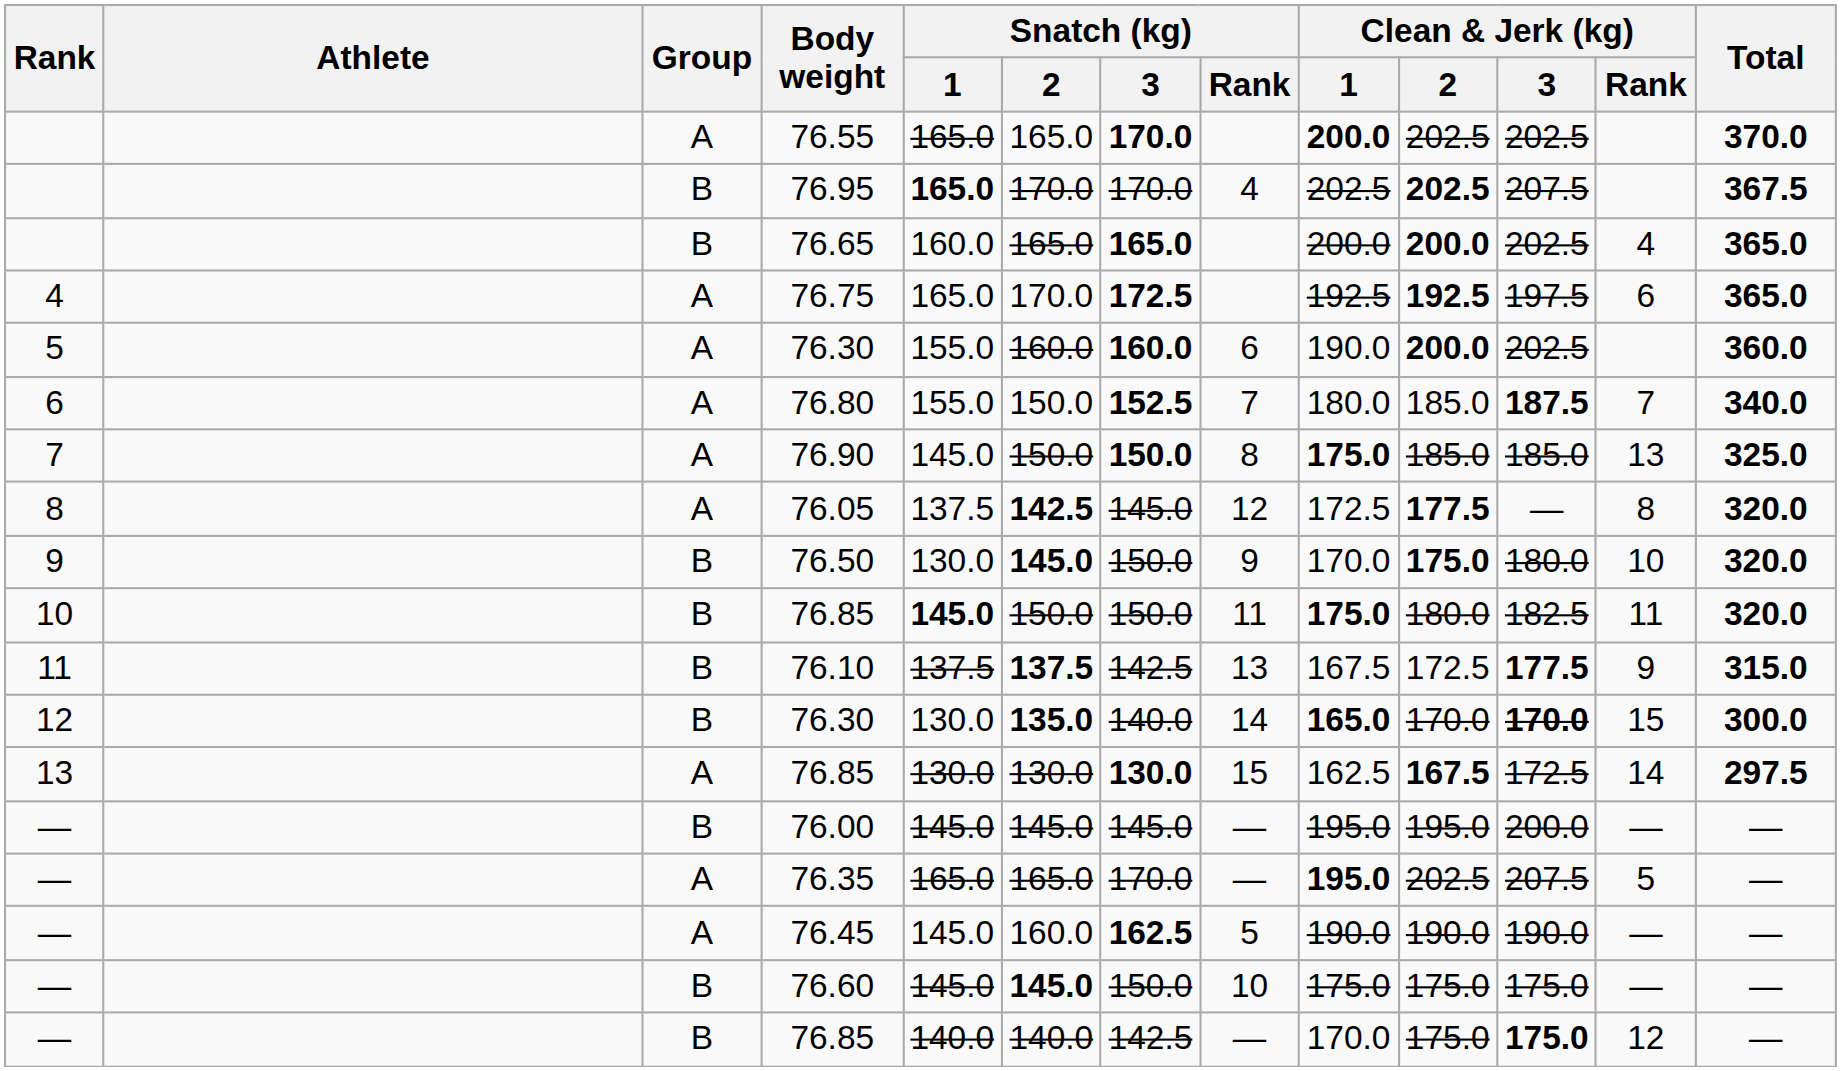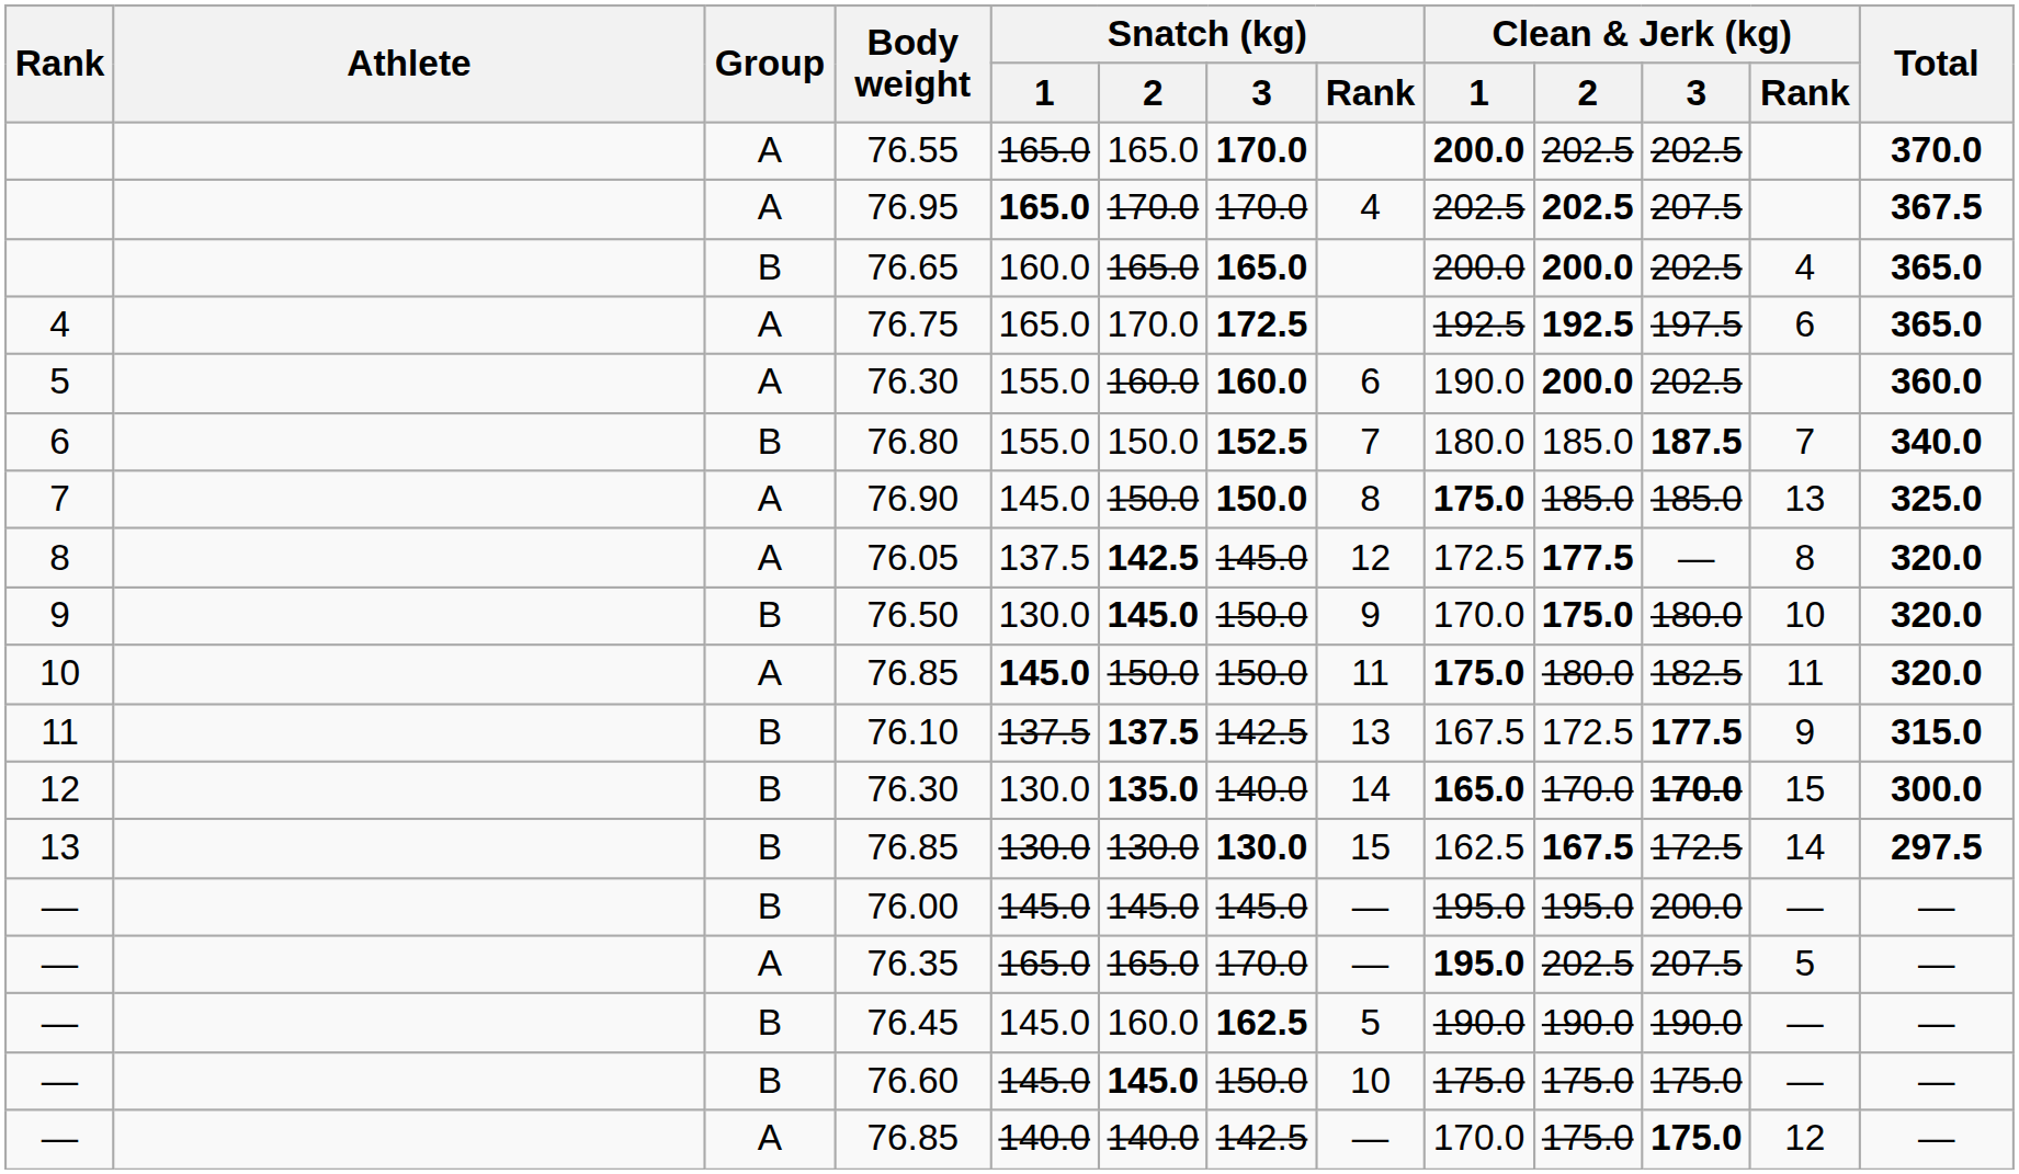 <table class = "wikitable" style="text-align:center;">
 <tr>
 <th rowspan=2 width=40>Rank</th>
 <th rowspan=2 width=250>Athlete</th>
 <th rowspan=2 width=50>Group</th>
 <th rowspan=2 width=60>Body weight</th>
 <th colspan=4>Snatch (kg)</th>
 <th colspan=4>Clean & Jerk (kg)</th>
 <th rowspan=2 width=60>Total</th>
 </tr>
 <tr>
 <th width=40>1</th>
 <th width=40>2</th>
 <th width=40>3</th>
 <th width=40>Rank</th>
 <th width=40>1</th>
 <th width=40>2</th>
 <th width=40>3</th>
 <th width=40>Rank</th>
 </tr>
 <tr>
 <td></td>
 <td align=left></td>
 <td>A</td>
 <td>76.55</td>
 <td><s>165.0 </s></td>
 <td>165.0</td>
 <td><strong>170.0</strong></td>
 <td></td>
 <td><strong>200.0</strong></td>
 <td><s>202.5 </s></td>
 <td><s>202.5 </s></td>
 <td></td>
 <td><strong>370.0</strong></td>
 </tr>
 <tr>
 <td></td>
 <td align=left></td>
-<td>B</td>
+<td>A</td>
 <td>76.95</td>
 <td><strong>165.0</strong></td>
 <td><s>170.0 </s></td>
 <td><s>170.0 </s></td>
 <td>4</td>
 <td><s>202.5 </s></td>
 <td><strong>202.5</strong></td>
 <td><s>207.5 </s></td>
 <td></td>
 <td><strong>367.5</strong></td>
 </tr>
 <tr>
 <td></td>
 <td align=left></td>
 <td>B</td>
 <td>76.65</td>
 <td>160.0</td>
 <td><s>165.0 </s></td>
 <td><strong>165.0</strong></td>
 <td></td>
 <td><s>200.0 </s></td>
 <td><strong>200.0</strong></td>
 <td><s>202.5 </s></td>
 <td>4</td>
 <td><strong>365.0</strong></td>
 </tr>
 <tr>
 <td>4</td>
 <td align=left></td>
 <td>A</td>
 <td>76.75</td>
 <td>165.0</td>
 <td>170.0</td>
 <td><strong>172.5</strong></td>
 <td></td>
 <td><s>192.5 </s></td>
 <td><strong>192.5</strong></td>
 <td><s>197.5 </s></td>
 <td>6</td>
 <td><strong>365.0</strong></td>
 </tr>
 <tr>
 <td>5</td>
 <td align=left></td>
 <td>A</td>
 <td>76.30</td>
 <td>155.0</td>
 <td><s>160.0 </s></td>
 <td><strong>160.0</strong></td>
 <td>6</td>
 <td>190.0</td>
 <td><strong>200.0</strong></td>
 <td><s>202.5 </s></td>
 <td></td>
 <td><strong>360.0</strong></td>
 </tr>
 <tr>
 <td>6</td>
 <td align=left></td>
-<td>A</td>
+<td>B</td>
 <td>76.80</td>
 <td>155.0</td>
 <td>150.0</td>
 <td><strong>152.5</strong></td>
 <td>7</td>
 <td>180.0</td>
 <td>185.0</td>
 <td><strong>187.5</strong></td>
 <td>7</td>
 <td><strong>340.0</strong></td>
 </tr>
 <tr>
 <td>7</td>
 <td align=left></td>
 <td>A</td>
 <td>76.90</td>
 <td>145.0</td>
 <td><s>150.0 </s></td>
 <td><strong>150.0</strong></td>
 <td>8</td>
 <td><strong>175.0</strong></td>
 <td><s>185.0 </s></td>
 <td><s>185.0 </s></td>
 <td>13</td>
 <td><strong>325.0</strong></td>
 </tr>
 <tr>
 <td>8</td>
 <td align=left></td>
 <td>A</td>
 <td>76.05</td>
 <td>137.5</td>
 <td><strong>142.5</strong></td>
 <td><s>145.0 </s></td>
 <td>12</td>
 <td>172.5</td>
 <td><strong>177.5</strong></td>
 <td>—</td>
 <td>8</td>
 <td><strong>320.0</strong></td>
 </tr>
 <tr>
 <td>9</td>
 <td align=left></td>
 <td>B</td>
 <td>76.50</td>
 <td>130.0</td>
 <td><strong>145.0</strong></td>
 <td><s>150.0 </s></td>
 <td>9</td>
 <td>170.0</td>
 <td><strong>175.0</strong></td>
 <td><s>180.0 </s></td>
 <td>10</td>
 <td><strong>320.0</strong></td>
 </tr>
 <tr>
 <td>10</td>
 <td align=left></td>
-<td>B</td>
+<td>A</td>
 <td>76.85</td>
 <td><strong>145.0</strong></td>
 <td><s>150.0 </s></td>
 <td><s>150.0 </s></td>
 <td>11</td>
 <td><strong>175.0</strong></td>
 <td><s>180.0 </s></td>
 <td><s>182.5 </s></td>
 <td>11</td>
 <td><strong>320.0</strong></td>
 </tr>
 <tr>
 <td>11</td>
 <td align=left></td>
 <td>B</td>
 <td>76.10</td>
 <td><s>137.5 </s></td>
 <td><strong>137.5</strong></td>
 <td><s>142.5 </s></td>
 <td>13</td>
 <td>167.5</td>
 <td>172.5</td>
 <td><strong>177.5</strong></td>
 <td>9</td>
 <td><strong>315.0</strong></td>
 </tr>
 <tr>
 <td>12</td>
 <td align=left></td>
 <td>B</td>
 <td>76.30</td>
 <td>130.0</td>
 <td><strong>135.0</strong></td>
 <td><s>140.0 </s></td>
 <td>14</td>
 <td><strong>165.0</strong></td>
 <td><s>170.0 </s></td>
 <td><strong><s>170.0 </s></strong></td>
 <td>15</td>
 <td><strong>300.0</strong></td>
 </tr>
 <tr>
 <td>13</td>
 <td align=left></td>
-<td>A</td>
+<td>B</td>
 <td>76.85</td>
 <td><s>130.0 </s></td>
 <td><s>130.0 </s></td>
 <td><strong>130.0</strong></td>
 <td>15</td>
 <td>162.5</td>
 <td><strong>167.5</strong></td>
 <td><s>172.5 </s></td>
 <td>14</td>
 <td><strong>297.5</strong></td>
 </tr>
 <tr>
 <td>—</td>
 <td align=left></td>
 <td>B</td>
 <td>76.00</td>
 <td><s>145.0 </s></td>
 <td><s>145.0 </s></td>
 <td><s>145.0 </s></td>
 <td>—</td>
 <td><s>195.0 </s></td>
 <td><s>195.0 </s></td>
 <td><s>200.0 </s></td>
 <td>—</td>
 <td>—</td>
 </tr>
 <tr>
 <td>—</td>
 <td align=left></td>
 <td>A</td>
 <td>76.35</td>
 <td><s>165.0 </s></td>
 <td><s>165.0 </s></td>
 <td><s>170.0 </s></td>
 <td>—</td>
 <td><strong>195.0</strong></td>
 <td><s>202.5 </s></td>
 <td><s>207.5 </s></td>
 <td>5</td>
 <td>—</td>
 </tr>
 <tr>
 <td>—</td>
 <td align=left></td>
-<td>A</td>
+<td>B</td>
 <td>76.45</td>
 <td>145.0</td>
 <td>160.0</td>
 <td><strong>162.5</strong></td>
 <td>5</td>
 <td><s>190.0 </s></td>
 <td><s>190.0 </s></td>
 <td><s>190.0 </s></td>
 <td>—</td>
 <td>—</td>
 </tr>
 <tr>
 <td>—</td>
 <td align=left></td>
 <td>B</td>
 <td>76.60</td>
 <td><s>145.0 </s></td>
 <td><strong>145.0</strong></td>
 <td><s>150.0 </s></td>
 <td>10</td>
 <td><s>175.0 </s></td>
 <td><s>175.0 </s></td>
 <td><s>175.0 </s></td>
 <td>—</td>
 <td>—</td>
 </tr>
 <tr>
 <td>—</td>
 <td align=left></td>
-<td>B</td>
+<td>A</td>
 <td>76.85</td>
 <td><s>140.0 </s></td>
 <td><s>140.0 </s></td>
 <td><s>142.5 </s></td>
 <td>—</td>
 <td>170.0</td>
 <td><s>175.0 </s></td>
 <td><strong>175.0</strong></td>
 <td>12</td>
 <td>—</td>
 </tr>
 </table>
